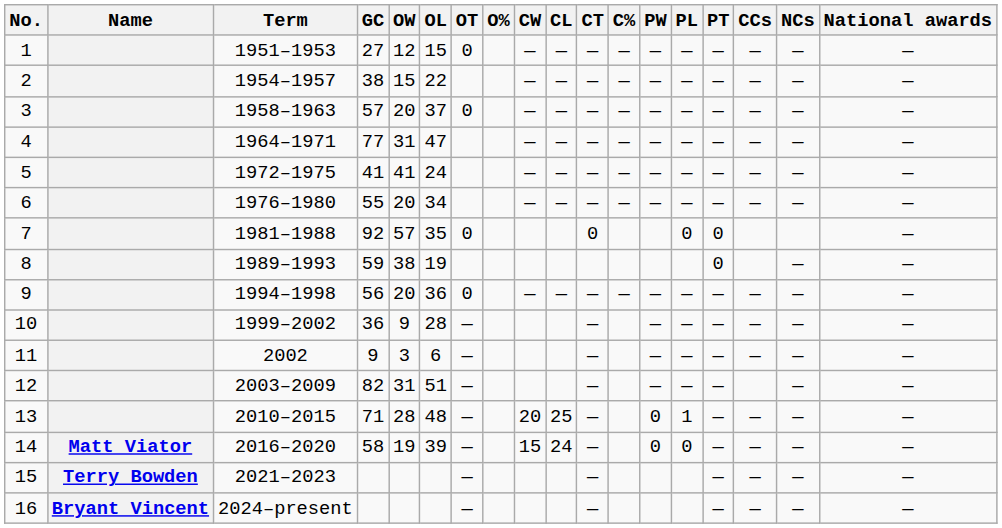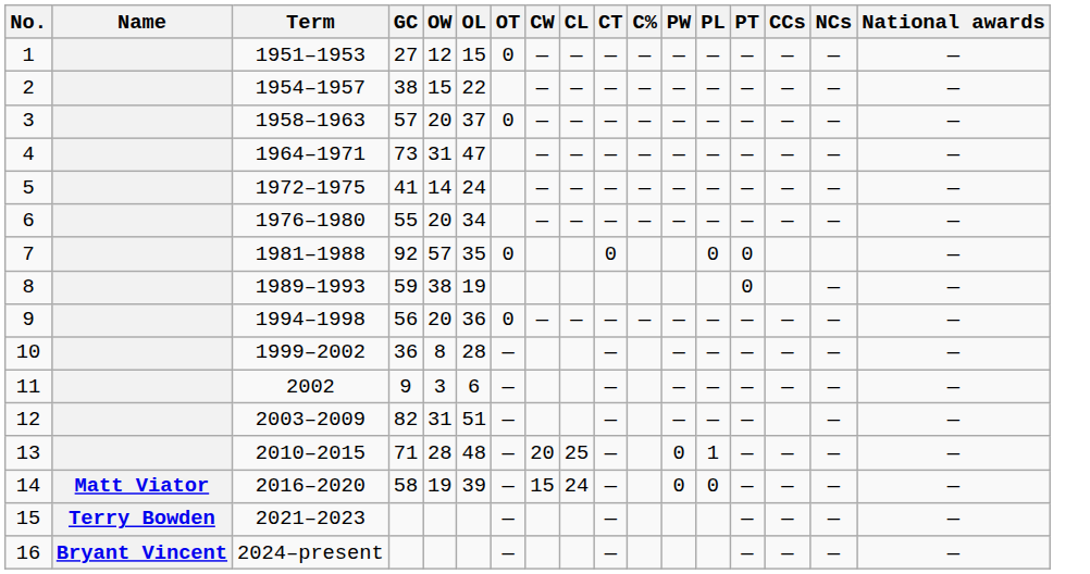 <table class="wikitable sortable" style="text-align:center">
 <tr>
 <th scope="col" class="unsortable">No.<br></th>
 <th scope="col">Name</th>
 <th scope="col">Term</th>
 <th scope="col">GC</th>
 <th scope="col">OW</th>
 <th scope="col">OL</th>
 <th scope="col">OT</th>
-<th scope="col">O%</th>
 <th scope="col">CW<br></th>
 <th scope="col">CL</th>
 <th scope="col">CT</th>
 <th scope="col">C%</th>
 <th scope="col">PW</th>
 <th scope="col">PL</th>
 <th scope="col">PT</th>
 <th scope="col">CCs</th>
 <th scope="col">NCs</th>
 <th scope="col" class="unsortable">National awards</th>
 </tr>
 <tr>
 <td>1</td>
 <th scope="row"></th>
 <td>1951–1953</td>
 <td>27</td>
 <td>12</td>
 <td>15</td>
 <td>0</td>
-<td></td>
 <td>—</td>
 <td>—</td>
 <td>—</td>
 <td>—</td>
 <td>—</td>
 <td>—</td>
 <td>—</td>
 <td>—</td>
 <td>—</td>
 <td>—</td>
 </tr>
 <tr>
 <td>2</td>
 <th scope="row"></th>
 <td>1954–1957</td>
 <td>38</td>
 <td>15</td>
 <td>22</td>
-<td></td>
 <td></td>
 <td>—</td>
 <td>—</td>
 <td>—</td>
 <td>—</td>
 <td>—</td>
 <td>—</td>
 <td>—</td>
 <td>—</td>
 <td>—</td>
 <td>—</td>
 </tr>
 <tr>
 <td>3</td>
 <th scope="row"></th>
 <td>1958–1963</td>
 <td>57</td>
 <td>20</td>
 <td>37</td>
 <td>0</td>
-<td></td>
 <td>—</td>
 <td>—</td>
 <td>—</td>
 <td>—</td>
 <td>—</td>
 <td>—</td>
 <td>—</td>
 <td>—</td>
 <td>—</td>
 <td>—</td>
 </tr>
 <tr>
 <td>4</td>
 <th scope="row"></th>
 <td>1964–1971</td>
-<td>77</td>
+<td>73</td>
 <td>31</td>
 <td>47</td>
-<td></td>
 <td></td>
 <td>—</td>
 <td>—</td>
 <td>—</td>
 <td>—</td>
 <td>—</td>
 <td>—</td>
 <td>—</td>
 <td>—</td>
 <td>—</td>
 <td>—</td>
 </tr>
 <tr>
 <td>5</td>
 <th scope="row"></th>
 <td>1972–1975</td>
 <td>41</td>
-<td>41</td>
+<td>14</td>
 <td>24</td>
-<td></td>
 <td></td>
 <td>—</td>
 <td>—</td>
 <td>—</td>
 <td>—</td>
 <td>—</td>
 <td>—</td>
 <td>—</td>
 <td>—</td>
 <td>—</td>
 <td>—</td>
 </tr>
 <tr>
 <td>6</td>
 <th scope="row"></th>
 <td>1976–1980</td>
 <td>55</td>
 <td>20</td>
 <td>34</td>
 <td></td>
-<td></td>
 <td>—</td>
 <td>—</td>
 <td>—</td>
 <td>—</td>
 <td>—</td>
 <td>—</td>
 <td>—</td>
 <td>—</td>
 <td>—</td>
 <td>—</td>
 </tr>
 <tr>
 <td>7</td>
 <th scope="row"></th>
 <td>1981–1988</td>
 <td>92</td>
 <td>57</td>
 <td>35</td>
 <td>0</td>
-<td></td>
 <td></td>
 <td></td>
 <td>0</td>
 <td></td>
 <td></td>
 <td>0</td>
 <td>0</td>
 <td></td>
 <td></td>
 <td>—</td>
 </tr>
 <tr>
 <td>8</td>
 <th scope="row"></th>
 <td>1989–1993</td>
 <td>59</td>
 <td>38</td>
 <td>19</td>
 <td></td>
 <td></td>
 <td></td>
 <td></td>
 <td></td>
 <td></td>
 <td></td>
-<td></td>
 <td>0</td>
 <td></td>
 <td>—</td>
 <td>—</td>
 </tr>
 <tr>
 <td>9</td>
 <th scope="row"></th>
 <td>1994–1998</td>
 <td>56</td>
 <td>20</td>
 <td>36</td>
 <td>0</td>
-<td></td>
 <td>—</td>
 <td>—</td>
 <td>—</td>
 <td>—</td>
 <td>—</td>
 <td>—</td>
 <td>—</td>
 <td>—</td>
 <td>—</td>
 <td>—</td>
 </tr>
 <tr>
 <td>10</td>
 <th scope="row"></th>
 <td>1999–2002</td>
 <td>36</td>
-<td>9</td>
+<td>8</td>
 <td>28</td>
 <td>—</td>
-<td></td>
 <td></td>
 <td></td>
 <td>—</td>
 <td></td>
 <td>—</td>
 <td>—</td>
 <td>—</td>
 <td>—</td>
 <td>—</td>
 <td>—</td>
 </tr>
 <tr>
 <td>11</td>
 <th scope="row"></th>
 <td>2002</td>
 <td>9</td>
 <td>3</td>
 <td>6</td>
 <td>—</td>
 <td></td>
 <td></td>
-<td></td>
 <td>—</td>
 <td></td>
 <td>—</td>
 <td>—</td>
 <td>—</td>
 <td>—</td>
 <td>—</td>
 <td>—</td>
 </tr>
 <tr>
 <td>12</td>
 <th scope="row"></th>
 <td>2003–2009</td>
 <td>82</td>
 <td>31</td>
 <td>51</td>
 <td>—</td>
 <td></td>
 <td></td>
-<td></td>
 <td>—</td>
 <td></td>
 <td>—</td>
 <td>—</td>
 <td>—</td>
 <td></td>
 <td>—</td>
 <td>—</td>
 </tr>
 <tr>
 <td>13</td>
 <th scope="row"></th>
 <td>2010–2015</td>
 <td>71</td>
 <td>28</td>
 <td>48</td>
 <td>—</td>
-<td></td>
 <td>20</td>
 <td>25</td>
 <td>—</td>
 <td></td>
 <td>0</td>
 <td>1</td>
 <td>—</td>
 <td>—</td>
 <td>—</td>
 <td>—</td>
 </tr>
 <tr>
 <td>14</td>
 <th scope="row"><a href='#'>Matt Viator</a></th>
 <td>2016–2020</td>
 <td>58</td>
 <td>19</td>
 <td>39</td>
 <td>—</td>
-<td></td>
 <td>15</td>
 <td>24</td>
 <td>—</td>
 <td></td>
 <td>0</td>
 <td>0</td>
 <td>—</td>
 <td>—</td>
 <td>—</td>
 <td>—</td>
 </tr>
 <tr>
 <td>15</td>
 <th scope="row"><a href='#'>Terry Bowden</a></th>
 <td>2021–2023</td>
 <td></td>
 <td></td>
 <td></td>
 <td>—</td>
 <td></td>
 <td></td>
-<td></td>
 <td>—</td>
 <td></td>
 <td></td>
 <td></td>
 <td>—</td>
 <td>—</td>
 <td>—</td>
 <td>—</td>
 </tr>
 <tr>
 <td>16</td>
 <th><a href='#'>Bryant Vincent</a></th>
 <td>2024–present</td>
 <td></td>
 <td></td>
 <td></td>
 <td>—</td>
 <td></td>
 <td></td>
-<td></td>
 <td>—</td>
 <td></td>
 <td></td>
 <td></td>
 <td>—</td>
 <td>—</td>
 <td>—</td>
 <td>—</td>
 </tr>
 </table>
